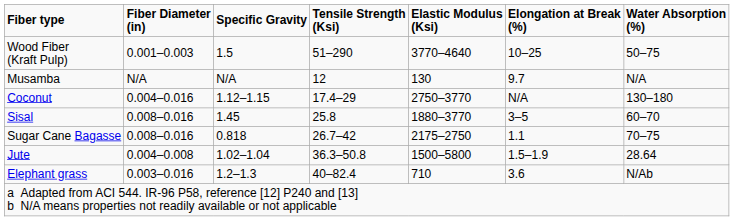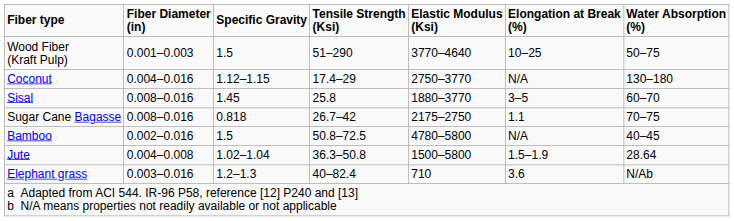 <table class="wikitable">
 <tr>
 <td><strong>Fiber type</strong></td>
 <td><strong>Fiber Diameter</strong><br><strong>(in)</strong></td>
 <td><strong>Specific Gravity</strong></td>
 <td><strong>Tensile Strength</strong><br><strong>(Ksi)</strong></td>
 <td><strong>Elastic Modulus</strong><br><strong>(Ksi)</strong></td>
 <td><strong>Elongation at Break</strong><br><strong>(%)</strong></td>
 <td><strong>Water Absorption</strong><br><strong>(%)</strong></td>
 </tr>
 <tr>
 <td>Wood Fiber<br>(Kraft Pulp)</td>
 <td>0.001–0.003</td>
 <td>1.5</td>
 <td>51–290</td>
 <td>3770–4640</td>
 <td>10–25</td>
 <td>50–75</td>
-</tr>
-<tr>
-<td>Musamba</td>
-<td>N/A</td>
-<td>N/A</td>
-<td>12</td>
-<td>130</td>
-<td>9.7</td>
-<td>N/A</td>
 </tr>
 <tr>
 <td><a href='#'>Coconut</a></td>
 <td>0.004–0.016</td>
 <td>1.12–1.15</td>
 <td>17.4–29</td>
 <td>2750–3770</td>
 <td>N/A</td>
 <td>130–180</td>
 </tr>
 <tr>
 <td><a href='#'>Sisal</a></td>
 <td>0.008–0.016</td>
 <td>1.45</td>
 <td>25.8</td>
 <td>1880–3770</td>
 <td>3–5</td>
 <td>60–70</td>
 </tr>
 <tr>
 <td>Sugar Cane <a href='#'>Bagasse</a></td>
 <td>0.008–0.016</td>
 <td>0.818</td>
 <td>26.7–42</td>
 <td>2175–2750</td>
 <td>1.1</td>
 <td>70–75</td>
 </tr>
 <tr>
+<td><a href='#'>Bamboo</a></td>
+<td>0.002–0.016</td>
+<td>1.5</td>
+<td>50.8–72.5</td>
+<td>4780–5800</td>
+<td>N/A</td>
+<td>40–45</td>
+</tr>
+<tr>
 <td><a href='#'>Jute</a></td>
 <td>0.004–0.008</td>
 <td>1.02–1.04</td>
 <td>36.3–50.8</td>
 <td>1500–5800</td>
 <td>1.5–1.9</td>
 <td>28.64</td>
 </tr>
 <tr>
 <td><a href='#'>Elephant grass</a></td>
 <td>0.003–0.016</td>
 <td>1.2–1.3</td>
 <td>40–82.4</td>
 <td>710</td>
 <td>3.6</td>
 <td>N/Ab</td>
 </tr>
 <tr>
 <td colspan="7">a  Adapted from ACI 544. IR-96 P58, reference [12] P240 and [13]<br>b  N/A means properties not readily available or not applicable</td>
 </tr>
 </table>
